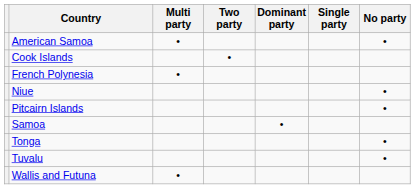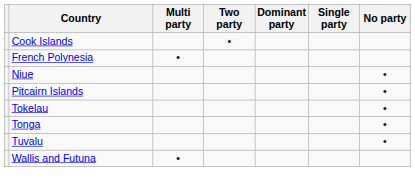 <table class="wikitable" style="text-align:center">
 <tr>
 <th></th>
 <th width="210">Country</th>
 <th width="70">Multi party</th>
 <th width="70">Two party</th>
 <th width="70">Dominant party</th>
 <th width="70">Single party</th>
 <th width="70">No party</th>
-</tr>
-<tr>
-<th></th>
-<td style="text-align:left"><a href='#'>American Samoa</a></td>
-<td>•</td>
-<td></td>
-<td></td>
-<td></td>
-<td>•</td>
 </tr>
 <tr>
 <th></th>
 <td style="text-align:left"><a href='#'>Cook Islands</a></td>
 <td></td>
 <td>•</td>
 <td></td>
 <td></td>
 <td></td>
 </tr>
 <tr>
 <th></th>
 <td style="text-align:left"><a href='#'>French Polynesia</a></td>
 <td>•</td>
 <td></td>
 <td></td>
 <td></td>
 <td></td>
 </tr>
 <tr>
 <th></th>
 <td style="text-align:left"><a href='#'>Niue</a></td>
 <td></td>
 <td></td>
 <td></td>
 <td></td>
 <td>•</td>
 </tr>
 <tr>
 <th></th>
 <td style="text-align:left"><a href='#'>Pitcairn Islands</a></td>
 <td></td>
 <td></td>
 <td></td>
 <td></td>
 <td>•</td>
 </tr>
 <tr>
 <th></th>
-<td style="text-align:left"><a href='#'>Samoa</a></td>
+<td style="text-align:left"><a href='#'>Tokelau</a></td>
+<td></td>
+<td></td>
 <td></td>
 <td></td>
 <td>•</td>
-<td></td>
-<td></td>
 </tr>
 <tr>
 <th></th>
 <td style="text-align:left"><a href='#'>Tonga</a></td>
 <td></td>
 <td></td>
 <td></td>
 <td></td>
 <td>•</td>
 </tr>
 <tr>
 <th></th>
 <td style="text-align:left"><a href='#'>Tuvalu</a></td>
 <td></td>
 <td></td>
 <td></td>
 <td></td>
 <td>•</td>
 </tr>
 <tr>
 <th></th>
 <td style="text-align:left"><a href='#'>Wallis and Futuna</a></td>
 <td>•</td>
 <td></td>
 <td></td>
 <td></td>
 <td></td>
 </tr>
 </table>
